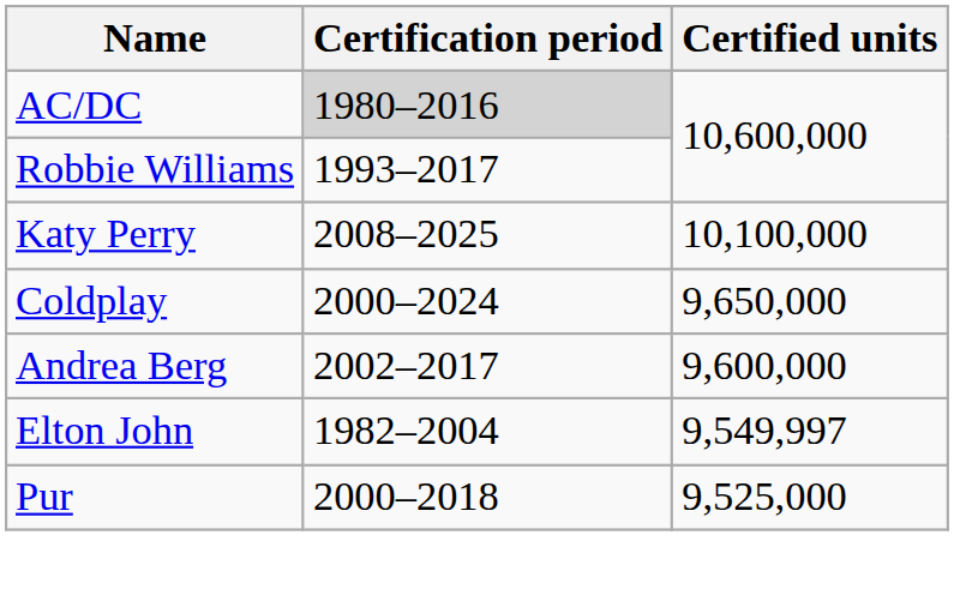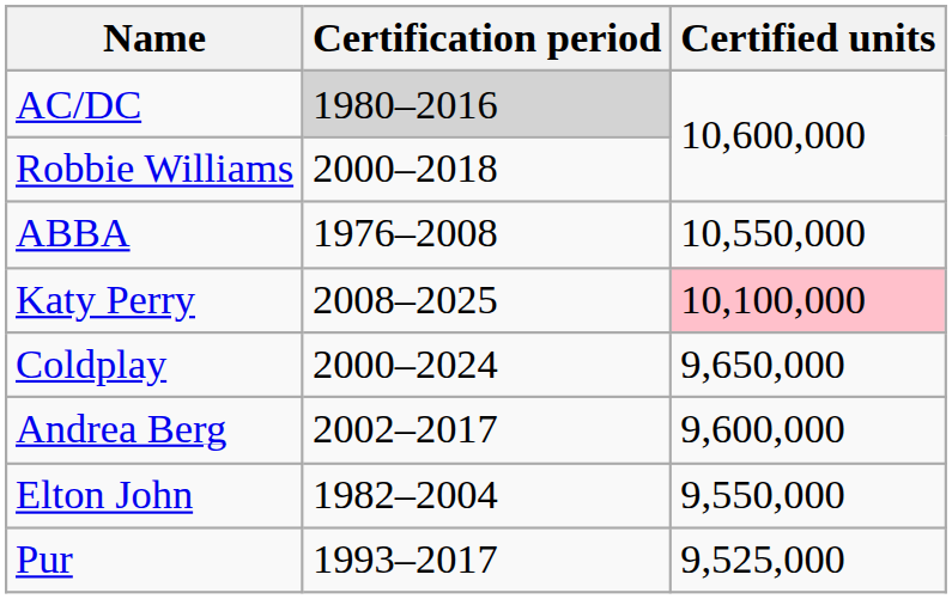 <table class="wikitable">
 <tr>
 <th>Name</th>
 <th>Certification period</th>
 <th>Certified units</th>
 </tr>
 <tr>
 <td><a href='#'>AC/DC</a></td>
 <td style="background: lightgrey;">1980–2016</td>
 <td rowspan=2>10,600,000</td>
 </tr>
 <tr>
 <td><a href='#'>Robbie Williams</a></td>
-<td>1993–2017</td>
+<td>2000–2018</td>
+</tr>
+<tr>
+<td><a href='#'>ABBA</a></td>
+<td>1976–2008</td>
+<td>10,550,000</td>
 </tr>
 <tr>
 <td><a href='#'>Katy Perry</a></td>
 <td>2008–2025</td>
-<td>10,100,000</td>
+<td style="background: pink;">10,100,000</td>
 </tr>
 <tr>
 <td><a href='#'>Coldplay</a></td>
 <td>2000–2024</td>
 <td>9,650,000</td>
 </tr>
 <tr>
 <td><a href='#'>Andrea Berg</a></td>
 <td>2002–2017</td>
 <td>9,600,000</td>
 </tr>
 <tr>
 <td><a href='#'>Elton John</a></td>
 <td>1982–2004</td>
-<td>9,549,997</td>
+<td>9,550,000</td>
 </tr>
 <tr>
 <td><a href='#'>Pur</a></td>
-<td>2000–2018</td>
+<td>1993–2017</td>
 <td>9,525,000</td>
 </tr>
 </table>
